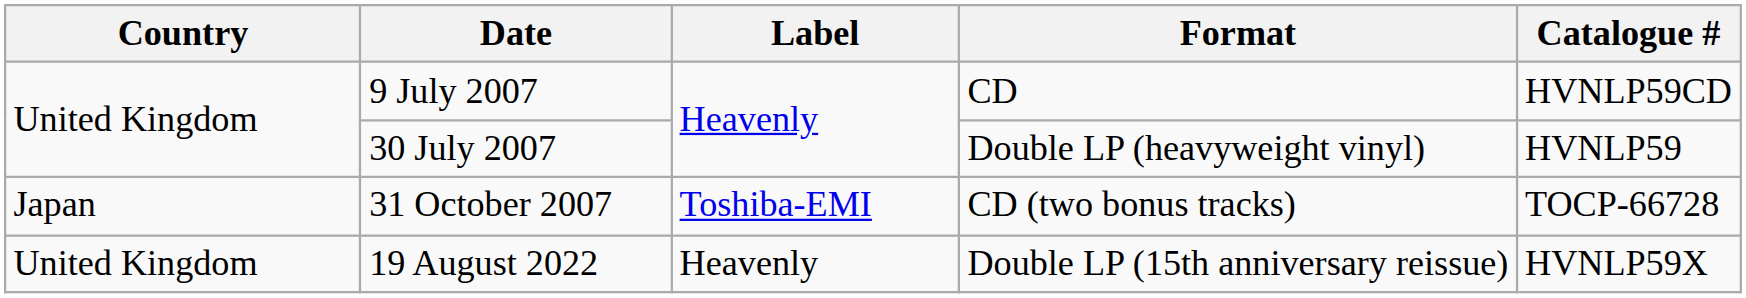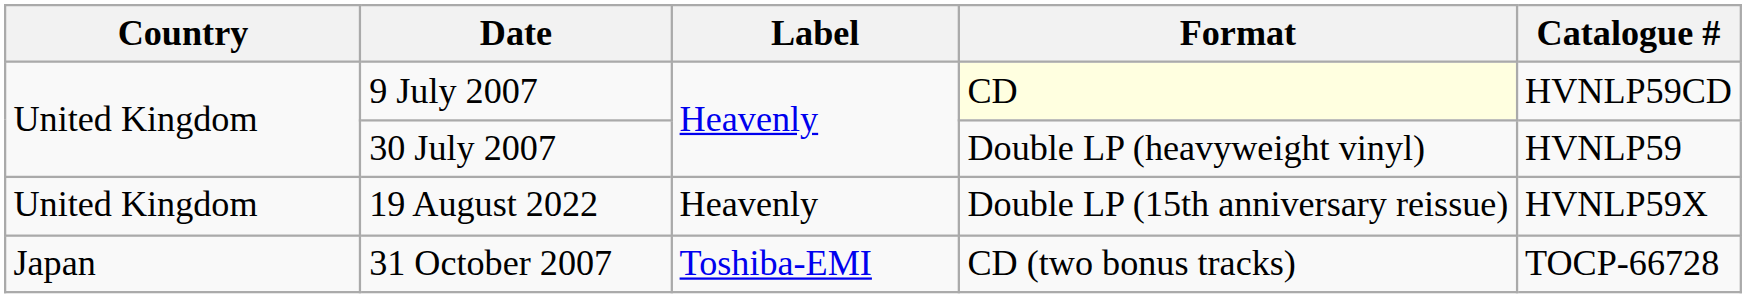 <table class="wikitable">
 <tr>
 <th width="150px">Country</th>
 <th width="130px">Date</th>
 <th width="120px">Label</th>
 <th>Format</th>
 <th>Catalogue #</th>
 </tr>
 <tr>
 <td rowspan="2">United Kingdom</td>
 <td>9 July 2007</td>
 <td rowspan="2"><a href='#'>Heavenly</a></td>
-<td>CD</td>
+<td style="background: lightyellow;">CD</td>
 <td>HVNLP59CD</td>
 </tr>
 <tr>
 <td>30 July 2007</td>
 <td>Double LP (heavyweight vinyl)</td>
 <td>HVNLP59</td>
 </tr>
 <tr>
+<td>United Kingdom</td>
+<td>19 August 2022</td>
+<td>Heavenly</td>
+<td>Double LP (15th anniversary reissue)</td>
+<td>HVNLP59X</td>
+</tr>
+<tr>
 <td>Japan</td>
 <td>31 October 2007</td>
 <td><a href='#'>Toshiba-EMI</a></td>
 <td>CD (two bonus tracks)</td>
 <td>TOCP-66728</td>
 </tr>
-<tr>
-<td>United Kingdom</td>
-<td>19 August 2022</td>
-<td>Heavenly</td>
-<td>Double LP (15th anniversary reissue)</td>
-<td>HVNLP59X</td>
-</tr>
 </table>
